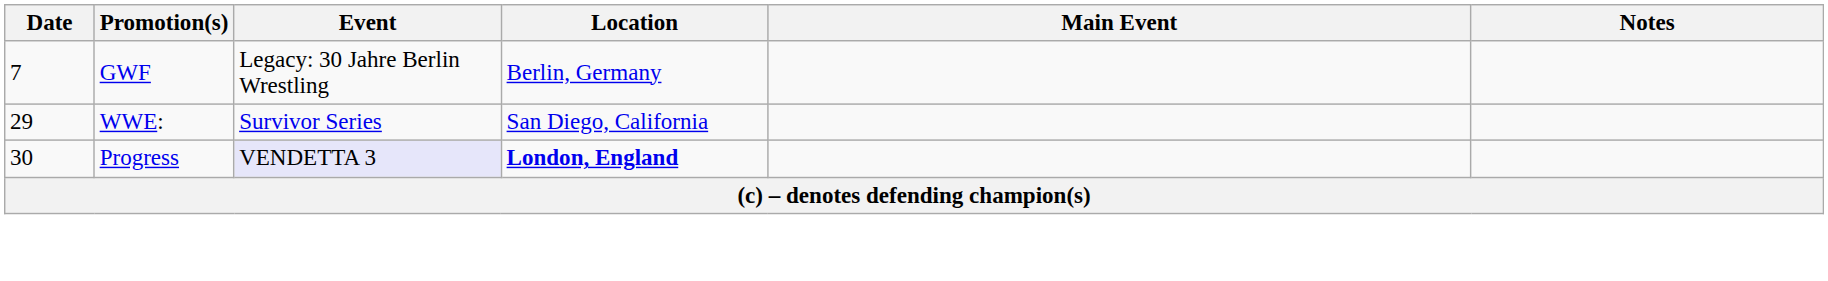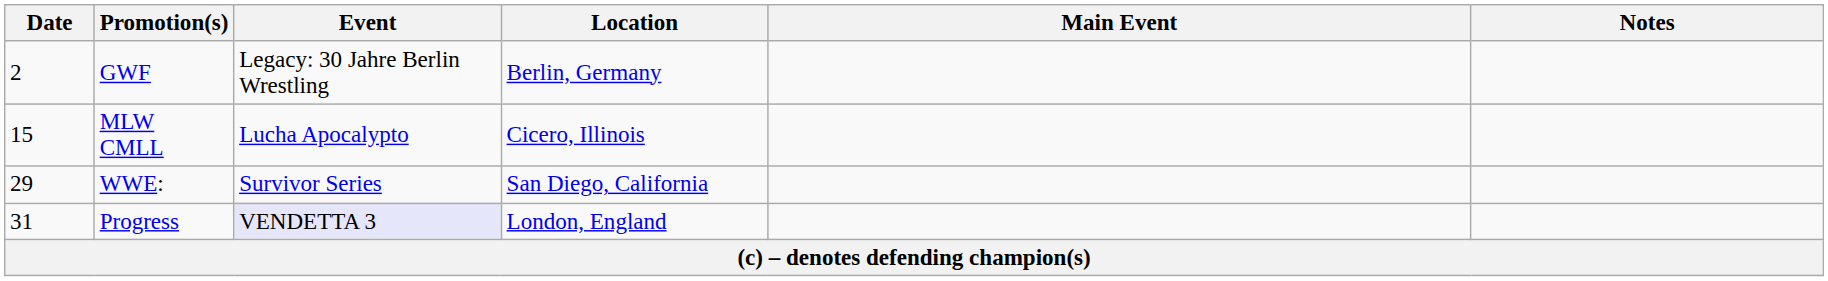 <table class="wikitable" style="width:100%;">
 <tr>
 <th width="5%">Date</th>
 <th width="5%">Promotion(s)</th>
 <th style="width:15%;">Event</th>
 <th style="width:15%;">Location</th>
 <th style="width:40%;">Main Event</th>
 <th style="width:20%;">Notes</th>
 </tr>
 <tr>
-<td>7</td>
+<td>2</td>
 <td><a href='#'>GWF</a></td>
 <td>Legacy: 30 Jahre Berlin Wrestling</td>
 <td><a href='#'>Berlin, Germany</a></td>
+<td></td>
+<td></td>
+</tr>
+<tr>
+<td>15</td>
+<td><a href='#'>MLW</a><br><a href='#'>CMLL</a></td>
+<td><a href='#'>Lucha Apocalypto</a></td>
+<td><a href='#'>Cicero, Illinois</a></td>
 <td></td>
 <td></td>
 </tr>
 <tr>
 <td>29</td>
 <td><a href='#'>WWE</a>:</td>
 <td><a href='#'>Survivor Series</a></td>
 <td><a href='#'>San Diego, California</a></td>
 <td></td>
 <td></td>
 </tr>
 <tr>
-<td>30</td>
+<td>31</td>
 <td><a href='#'>Progress</a></td>
 <td style="background: lavender;">VENDETTA 3</td>
-<td><strong><a href='#'>London, England</a></strong></td>
+<td><a href='#'>London, England</a></td>
 <td></td>
 <td></td>
 </tr>
 <tr>
 <th colspan="6">(c) – denotes defending champion(s)</th>
 </tr>
 </table>
